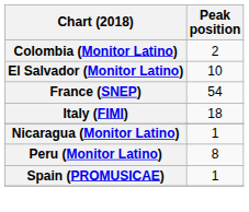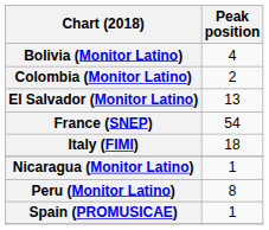 <table class="wikitable sortable plainrowheaders" style="text-align:center">
 <tr>
 <th scope="col">Chart (2018)</th>
 <th scope="col">Peak<br> position</th>
+</tr>
+<tr>
+<th scope="row">Bolivia (<a href='#'>Monitor Latino</a>)</th>
+<td>4</td>
 </tr>
 <tr>
 <th scope="row">Colombia (<a href='#'>Monitor Latino</a>)</th>
 <td>2</td>
 </tr>
 <tr>
 <th scope="row">El Salvador (<a href='#'>Monitor Latino</a>)</th>
-<td>10</td>
+<td>13</td>
 </tr>
 <tr>
 <th scope="row">France (<a href='#'>SNEP</a>)</th>
 <td>54</td>
 </tr>
 <tr>
 <th scope="row">Italy (<a href='#'>FIMI</a>)</th>
 <td>18</td>
 </tr>
 <tr>
 </tr>
 <tr>
 <th scope="row">Nicaragua (<a href='#'>Monitor Latino</a>)</th>
 <td>1</td>
 </tr>
 <tr>
 <th scope="row">Peru (<a href='#'>Monitor Latino</a>)</th>
 <td>8</td>
 </tr>
 <tr>
 <th scope="row">Spain (<a href='#'>PROMUSICAE</a>)</th>
 <td>1</td>
 </tr>
 <tr>
 </tr>
 </table>
